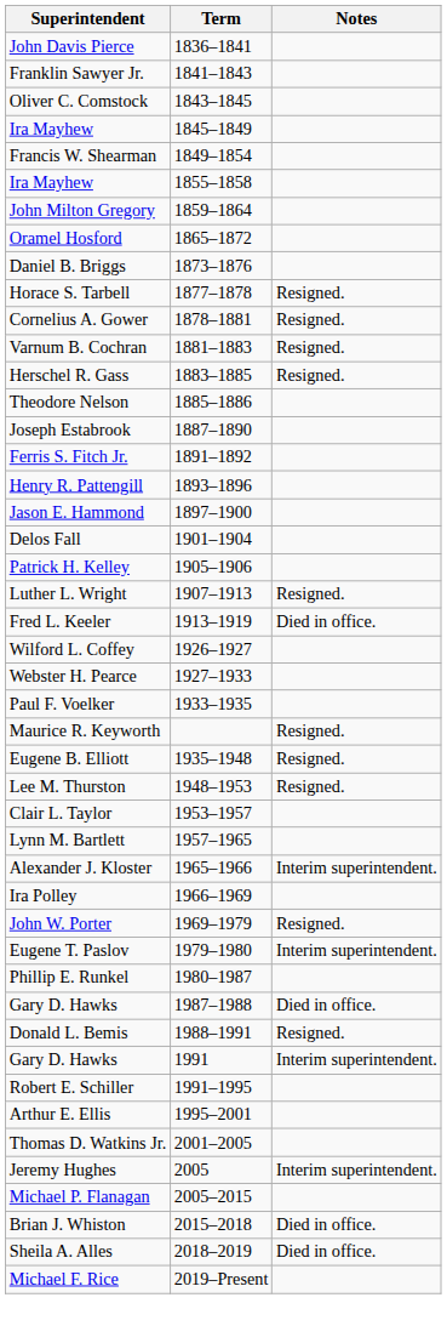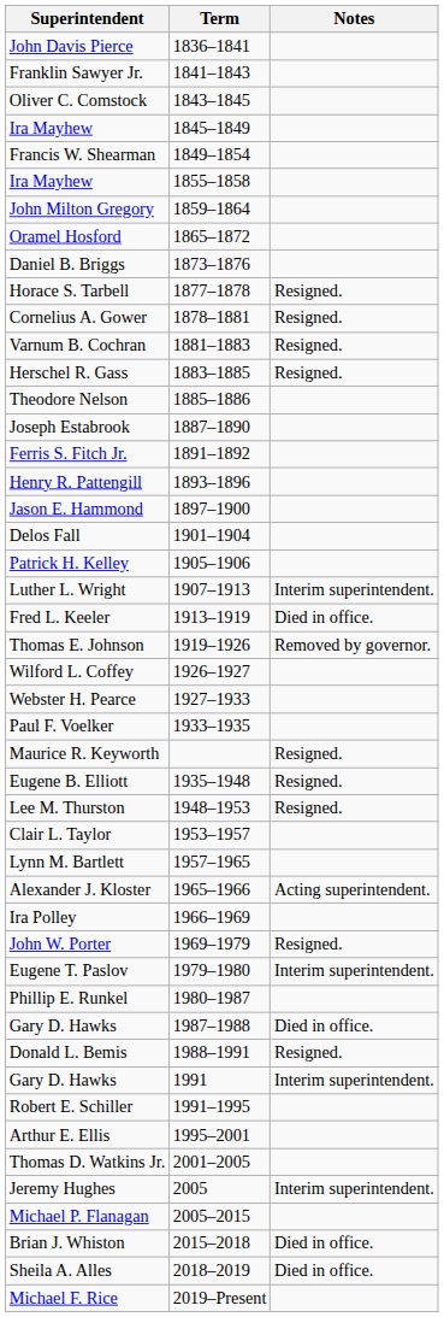 <table class=wikitable>
 <tr valign=bottom>
 <th>Superintendent</th>
 <th>Term</th>
 <th>Notes</th>
 </tr>
 <tr>
 <td><a href='#'>John Davis Pierce</a></td>
 <td>1836–1841</td>
 <td></td>
 </tr>
 <tr>
 <td>Franklin Sawyer Jr.</td>
 <td>1841–1843</td>
 <td></td>
 </tr>
 <tr>
 <td>Oliver C. Comstock</td>
 <td>1843–1845</td>
 <td></td>
 </tr>
 <tr>
 <td><a href='#'>Ira Mayhew</a></td>
 <td>1845–1849</td>
 <td></td>
 </tr>
 <tr>
 <td>Francis W. Shearman</td>
 <td>1849–1854</td>
 <td></td>
 </tr>
 <tr>
 <td><a href='#'>Ira Mayhew</a></td>
 <td>1855–1858</td>
 <td></td>
 </tr>
 <tr>
 <td><a href='#'>John Milton Gregory</a></td>
 <td>1859–1864</td>
 <td></td>
 </tr>
 <tr>
 <td><a href='#'>Oramel Hosford</a></td>
 <td>1865–1872</td>
 <td></td>
 </tr>
 <tr>
 <td>Daniel B. Briggs</td>
 <td>1873–1876</td>
 <td></td>
 </tr>
 <tr>
 <td>Horace S. Tarbell</td>
 <td>1877–1878</td>
 <td>Resigned.</td>
 </tr>
 <tr>
 <td>Cornelius A. Gower</td>
 <td>1878–1881</td>
 <td>Resigned.</td>
 </tr>
 <tr>
 <td>Varnum B. Cochran</td>
 <td>1881–1883</td>
 <td>Resigned.</td>
 </tr>
 <tr>
 <td>Herschel R. Gass</td>
 <td>1883–1885</td>
 <td>Resigned.</td>
 </tr>
 <tr>
 <td>Theodore Nelson</td>
 <td>1885–1886</td>
 <td></td>
 </tr>
 <tr>
 <td>Joseph Estabrook</td>
 <td>1887–1890</td>
 <td></td>
 </tr>
 <tr>
 <td><a href='#'>Ferris S. Fitch Jr.</a></td>
 <td>1891–1892</td>
 <td></td>
 </tr>
 <tr>
 <td><a href='#'>Henry R. Pattengill</a></td>
 <td>1893–1896</td>
 <td></td>
 </tr>
 <tr>
 <td><a href='#'>Jason E. Hammond</a></td>
 <td>1897–1900</td>
 <td></td>
 </tr>
 <tr>
 <td>Delos Fall</td>
 <td>1901–1904</td>
 <td></td>
 </tr>
 <tr>
 <td><a href='#'>Patrick H. Kelley</a></td>
 <td>1905–1906</td>
 <td></td>
 </tr>
 <tr>
 <td>Luther L. Wright</td>
 <td>1907–1913</td>
-<td>Resigned.</td>
+<td>Interim superintendent.</td>
 </tr>
 <tr>
 <td>Fred L. Keeler</td>
 <td>1913–1919</td>
 <td>Died in office.</td>
+</tr>
+<tr>
+<td>Thomas E. Johnson</td>
+<td>1919–1926</td>
+<td>Removed by governor.</td>
 </tr>
 <tr>
 <td>Wilford L. Coffey</td>
 <td>1926–1927</td>
 <td></td>
 </tr>
 <tr>
 <td>Webster H. Pearce</td>
 <td>1927–1933</td>
 <td></td>
 </tr>
 <tr>
 <td>Paul F. Voelker</td>
 <td>1933–1935</td>
 <td></td>
 </tr>
 <tr>
 <td>Maurice R. Keyworth</td>
 <td></td>
 <td>Resigned.</td>
 </tr>
 <tr>
 <td>Eugene B. Elliott</td>
 <td>1935–1948</td>
 <td>Resigned.</td>
 </tr>
 <tr>
 <td>Lee M. Thurston</td>
 <td>1948–1953</td>
 <td>Resigned.</td>
 </tr>
 <tr>
 <td>Clair L. Taylor</td>
 <td>1953–1957</td>
 <td></td>
 </tr>
 <tr>
 <td>Lynn M. Bartlett</td>
 <td>1957–1965</td>
 <td></td>
 </tr>
 <tr>
 <td>Alexander J. Kloster</td>
 <td>1965–1966</td>
-<td>Interim superintendent.</td>
+<td>Acting superintendent.</td>
 </tr>
 <tr>
 <td>Ira Polley</td>
 <td>1966–1969</td>
 <td></td>
 </tr>
 <tr>
 <td><a href='#'>John W. Porter</a></td>
 <td>1969–1979</td>
 <td>Resigned.</td>
 </tr>
 <tr>
 <td>Eugene T. Paslov</td>
 <td>1979–1980</td>
 <td>Interim superintendent.</td>
 </tr>
 <tr>
 <td>Phillip E. Runkel</td>
 <td>1980–1987</td>
 <td></td>
 </tr>
 <tr>
 <td>Gary D. Hawks</td>
 <td>1987–1988</td>
 <td>Died in office.</td>
 </tr>
 <tr>
 <td>Donald L. Bemis</td>
 <td>1988–1991</td>
 <td>Resigned.</td>
 </tr>
 <tr>
 <td>Gary D. Hawks</td>
 <td>1991</td>
 <td>Interim superintendent.</td>
 </tr>
 <tr>
 <td>Robert E. Schiller</td>
 <td>1991–1995</td>
 <td></td>
 </tr>
 <tr>
 <td>Arthur E. Ellis</td>
 <td>1995–2001</td>
 <td></td>
 </tr>
 <tr>
 <td>Thomas D. Watkins Jr.</td>
 <td>2001–2005</td>
 <td></td>
 </tr>
 <tr>
 <td>Jeremy Hughes</td>
 <td>2005</td>
 <td>Interim superintendent.</td>
 </tr>
 <tr>
 <td><a href='#'>Michael P. Flanagan</a></td>
 <td>2005–2015</td>
 <td></td>
 </tr>
 <tr>
 <td>Brian J. Whiston</td>
 <td>2015–2018</td>
 <td>Died in office.</td>
 </tr>
 <tr>
 <td>Sheila A. Alles</td>
 <td>2018–2019</td>
 <td>Died in office.</td>
 </tr>
 <tr>
 <td><a href='#'>Michael F. Rice</a></td>
 <td>2019–Present</td>
 <td></td>
 </tr>
 </table>
